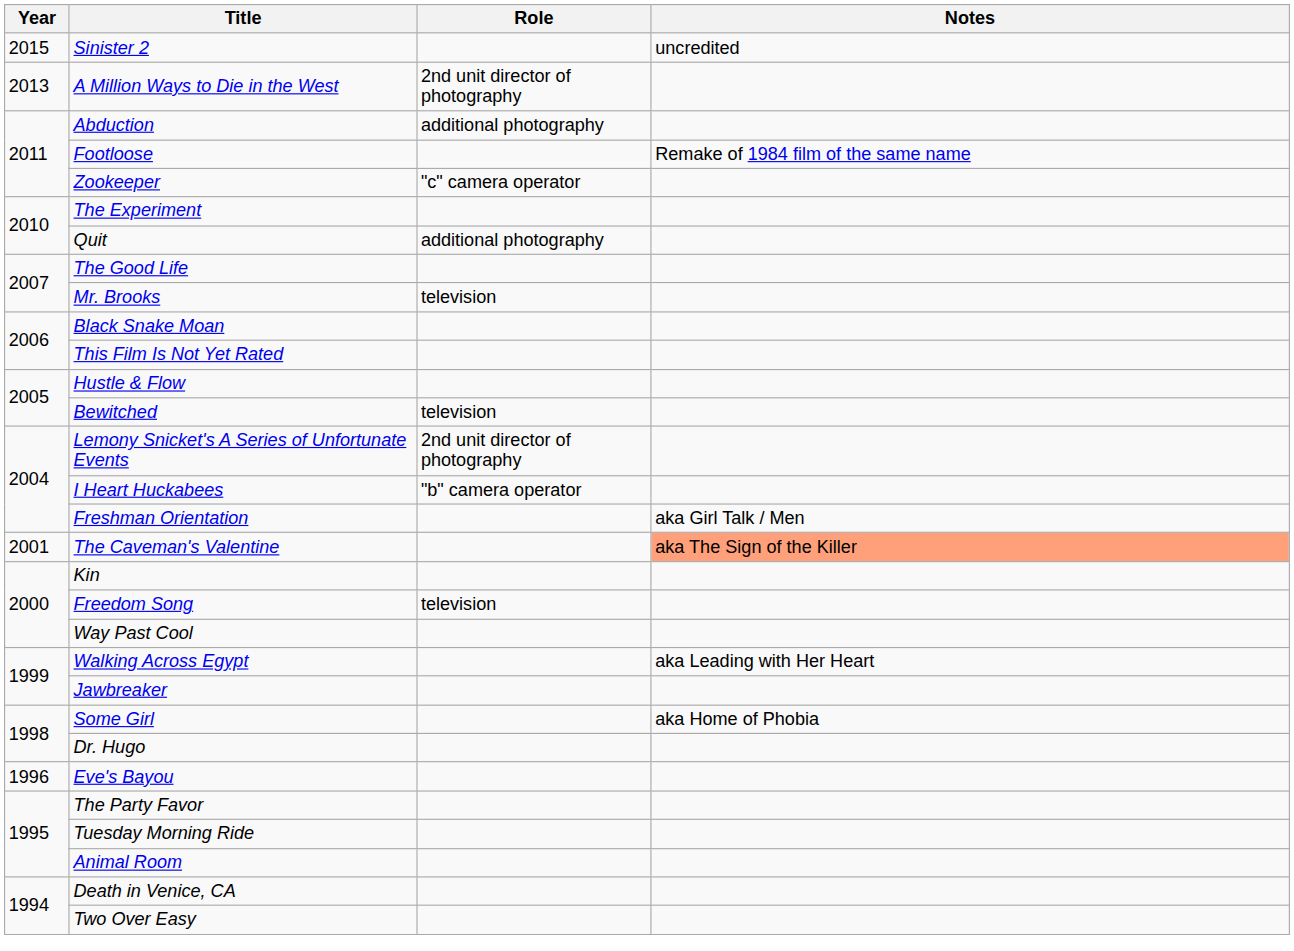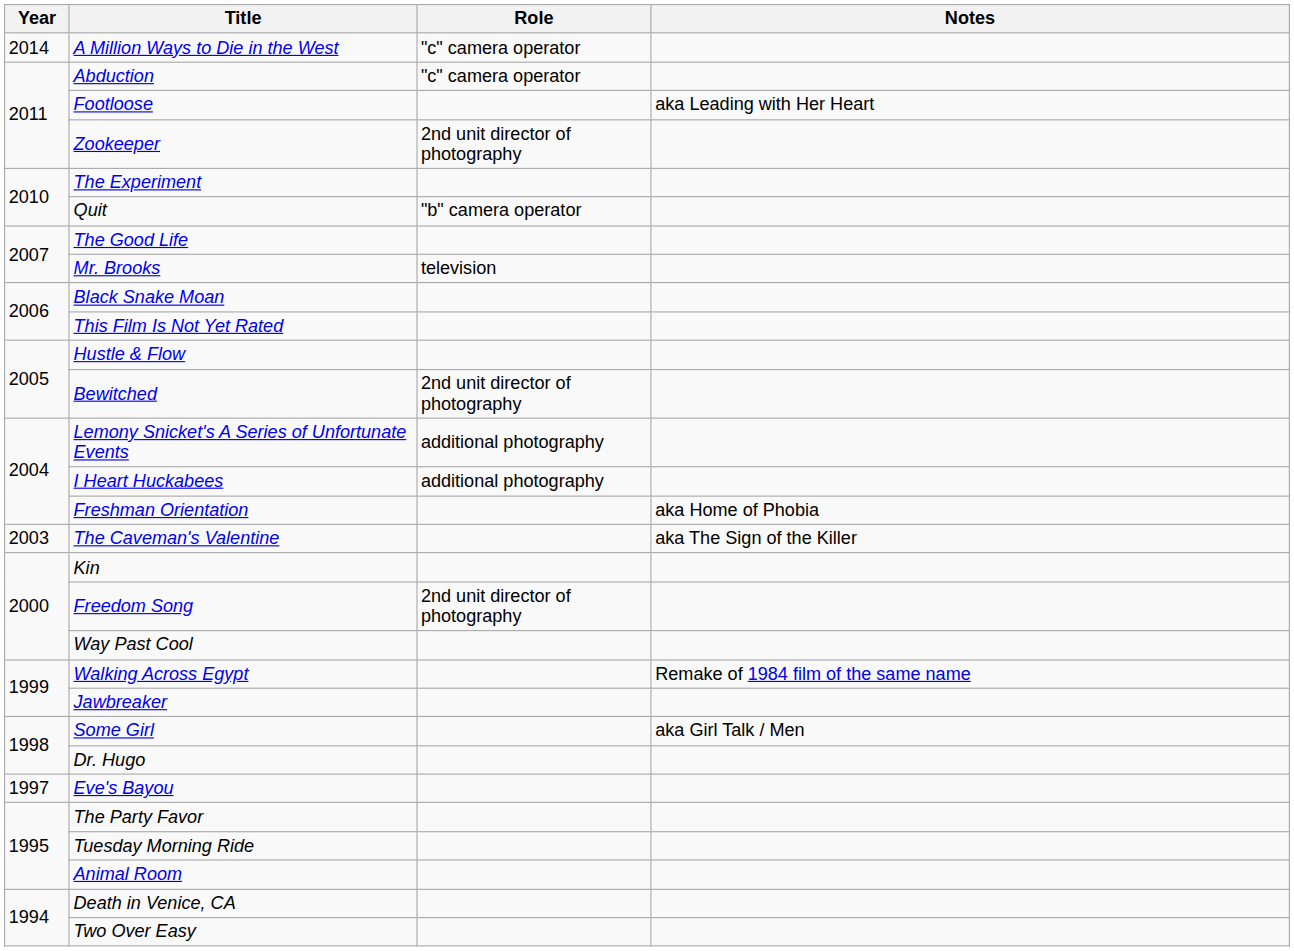 <table class="wikitable sortable" style="width:90%;">
 <tr>
 <th style="width:50px;">Year</th>
 <th style="width:300px;">Title</th>
 <th style="width:200px;">Role</th>
 <th class="unsortable">Notes</th>
 </tr>
 <tr>
-<td>2015</td>
-<td><em><a href='#'>Sinister 2</a></em></td>
-<td></td>
-<td>uncredited</td>
-</tr>
-<tr>
-<td>2013</td>
+<td>2014</td>
 <td><em><a href='#'>A Million Ways to Die in the West</a></em></td>
-<td>2nd unit director of photography</td>
+<td>"c" camera operator</td>
 <td></td>
 </tr>
 <tr>
 <td rowspan="3">2011</td>
 <td><em><a href='#'>Abduction</a></em></td>
-<td>additional photography</td>
+<td>"c" camera operator</td>
 <td></td>
 </tr>
 <tr>
 <td><em><a href='#'>Footloose</a></em></td>
 <td></td>
-<td>Remake of <a href='#'>1984 film of the same name</a></td>
+<td>aka Leading with Her Heart</td>
 </tr>
 <tr>
 <td><em><a href='#'>Zookeeper</a></em></td>
-<td>"c" camera operator</td>
+<td>2nd unit director of photography</td>
 <td></td>
 </tr>
 <tr>
 <td rowspan="2">2010</td>
 <td><em><a href='#'>The Experiment</a></em></td>
 <td></td>
 <td></td>
 </tr>
 <tr>
 <td><em>Quit</em></td>
-<td>additional photography</td>
+<td>"b" camera operator</td>
 <td></td>
 </tr>
 <tr>
 <td rowspan="2">2007</td>
 <td><em><a href='#'>The Good Life</a></em></td>
 <td></td>
 <td></td>
 </tr>
 <tr>
 <td><em><a href='#'>Mr. Brooks</a></em></td>
 <td>television</td>
 <td></td>
 </tr>
 <tr>
 <td rowspan="2">2006</td>
 <td><em><a href='#'>Black Snake Moan</a></em></td>
 <td></td>
 <td></td>
 </tr>
 <tr>
 <td><em><a href='#'>This Film Is Not Yet Rated</a></em></td>
 <td></td>
 <td></td>
 </tr>
 <tr>
 <td rowspan="2">2005</td>
 <td><em><a href='#'>Hustle & Flow</a></em></td>
 <td></td>
 <td></td>
 </tr>
 <tr>
 <td><em><a href='#'>Bewitched</a></em></td>
-<td>television</td>
+<td>2nd unit director of photography</td>
 <td></td>
 </tr>
 <tr>
 <td rowspan="3">2004</td>
 <td><em><a href='#'>Lemony Snicket's A Series of Unfortunate Events</a></em></td>
-<td>2nd unit director of photography</td>
+<td>additional photography</td>
 <td></td>
 </tr>
 <tr>
 <td><em><a href='#'>I Heart Huckabees</a></em></td>
-<td>"b" camera operator</td>
+<td>additional photography</td>
 <td></td>
 </tr>
 <tr>
 <td><em><a href='#'>Freshman Orientation</a></em></td>
 <td></td>
-<td>aka Girl Talk / Men</td>
+<td>aka Home of Phobia</td>
 </tr>
 <tr>
-<td>2001</td>
+<td>2003</td>
 <td><em><a href='#'>The Caveman's Valentine</a></em></td>
 <td></td>
-<td style="background: lightsalmon;">aka The Sign of the Killer</td>
+<td>aka The Sign of the Killer</td>
 </tr>
 <tr>
 <td rowspan="3">2000</td>
 <td><em>Kin</em></td>
 <td></td>
 <td></td>
 </tr>
 <tr>
 <td><em><a href='#'>Freedom Song</a></em></td>
-<td>television</td>
+<td>2nd unit director of photography</td>
 <td></td>
 </tr>
 <tr>
 <td><em>Way Past Cool</em></td>
 <td></td>
 <td></td>
 </tr>
 <tr>
 <td rowspan="2">1999</td>
 <td><em><a href='#'>Walking Across Egypt</a></em></td>
 <td></td>
-<td>aka Leading with Her Heart</td>
+<td>Remake of <a href='#'>1984 film of the same name</a></td>
 </tr>
 <tr>
 <td><em><a href='#'>Jawbreaker</a></em></td>
 <td></td>
 <td></td>
 </tr>
 <tr>
 <td rowspan="2">1998</td>
 <td><em><a href='#'>Some Girl</a></em></td>
 <td></td>
-<td>aka Home of Phobia</td>
+<td>aka Girl Talk / Men</td>
 </tr>
 <tr>
 <td><em>Dr. Hugo</em></td>
 <td></td>
 <td></td>
 </tr>
 <tr>
-<td>1996</td>
+<td>1997</td>
 <td><em><a href='#'>Eve's Bayou</a></em></td>
 <td></td>
 <td></td>
 </tr>
 <tr>
 <td rowspan="3">1995</td>
 <td><em>The Party Favor</em></td>
 <td></td>
 <td></td>
 </tr>
 <tr>
 <td><em>Tuesday Morning Ride</em></td>
 <td></td>
 <td></td>
 </tr>
 <tr>
 <td><em><a href='#'>Animal Room</a></em></td>
 <td></td>
 <td></td>
 </tr>
 <tr>
 <td rowspan="2">1994</td>
 <td><em>Death in Venice, CA</em></td>
 <td></td>
 <td></td>
 </tr>
 <tr>
 <td><em>Two Over Easy</em></td>
 <td></td>
 <td></td>
 </tr>
 </table>
